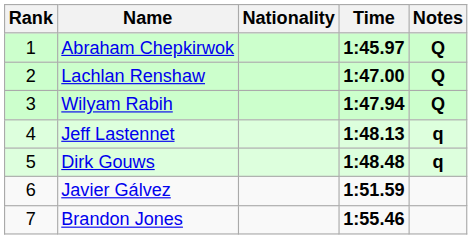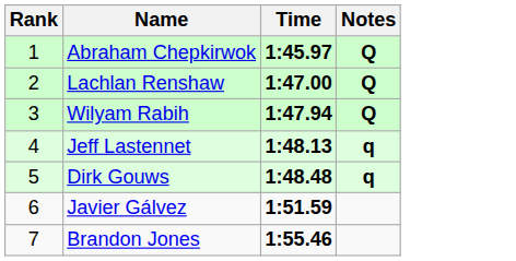 <table class="wikitable sortable" style="text-align:center">
 <tr>
 <th>Rank</th>
 <th>Name</th>
-<th>Nationality</th>
 <th>Time</th>
 <th>Notes</th>
 </tr>
 <tr bgcolor=ccffcc>
 <td>1</td>
 <td align=left><a href='#'>Abraham Chepkirwok</a></td>
-<td align=left></td>
 <td><strong>1:45.97</strong></td>
 <td><strong>Q</strong></td>
 </tr>
 <tr bgcolor=ccffcc>
 <td>2</td>
 <td align=left><a href='#'>Lachlan Renshaw</a></td>
-<td align=left></td>
 <td><strong>1:47.00</strong></td>
 <td><strong>Q</strong></td>
 </tr>
 <tr bgcolor=ccffcc>
 <td>3</td>
 <td align=left><a href='#'>Wilyam Rabih</a></td>
-<td align=left></td>
 <td><strong>1:47.94</strong></td>
 <td><strong>Q</strong></td>
 </tr>
 <tr bgcolor=ddffdd>
 <td>4</td>
 <td align=left><a href='#'>Jeff Lastennet</a></td>
-<td align=left></td>
 <td><strong>1:48.13</strong></td>
 <td><strong>q</strong></td>
 </tr>
 <tr bgcolor=ddffdd>
 <td>5</td>
 <td align=left><a href='#'>Dirk Gouws</a></td>
-<td align=left></td>
 <td><strong>1:48.48</strong></td>
 <td><strong>q</strong></td>
 </tr>
 <tr>
 <td>6</td>
 <td align=left><a href='#'>Javier Gálvez</a></td>
-<td align=left></td>
 <td><strong>1:51.59</strong></td>
 <td></td>
 </tr>
 <tr>
 <td>7</td>
 <td align=left><a href='#'>Brandon Jones</a></td>
-<td align=left></td>
 <td><strong>1:55.46</strong></td>
 <td></td>
 </tr>
 </table>
